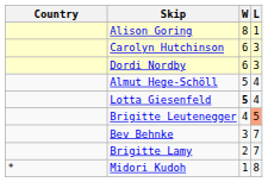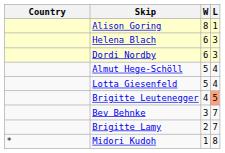 <table class="wikitable">
 <tr>
 <th bgcolor="#efefef" width="120">Country</th>
 <th bgcolor="#efefef">Skip</th>
 <th bgcolor="#efefef">W</th>
 <th bgcolor="#efefef">L</th>
 </tr>
 <tr bgcolor="#ffffcc">
 <td></td>
 <td><a href='#'>Alison Goring</a></td>
 <td>8</td>
 <td>1</td>
 </tr>
 <tr bgcolor="#ffffcc">
 <td></td>
-<td><a href='#'>Carolyn Hutchinson</a></td>
+<td><a href='#'>Helena Blach</a></td>
 <td>6</td>
 <td>3</td>
 </tr>
 <tr bgcolor="#ffffcc">
 <td></td>
 <td><a href='#'>Dordi Nordby</a></td>
 <td>6</td>
 <td>3</td>
 </tr>
 <tr>
 <td></td>
 <td><a href='#'>Almut Hege-Schöll</a></td>
 <td>5</td>
 <td>4</td>
 </tr>
 <tr>
 <td></td>
 <td><a href='#'>Lotta Giesenfeld</a></td>
-<td><strong>5</strong></td>
+<td>5</td>
 <td>4</td>
 </tr>
 <tr>
 <td></td>
 <td><a href='#'>Brigitte Leutenegger</a></td>
 <td>4</td>
 <td style="background: lightsalmon;">5</td>
 </tr>
 <tr>
 <td></td>
 <td><a href='#'>Bev Behnke</a></td>
 <td>3</td>
 <td>7</td>
 </tr>
 <tr>
 <td></td>
 <td><a href='#'>Brigitte Lamy</a></td>
 <td>2</td>
 <td>7</td>
 </tr>
 <tr>
 <td>*</td>
 <td><a href='#'>Midori Kudoh</a></td>
 <td>1</td>
 <td>8</td>
 </tr>
 </table>
